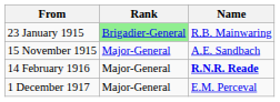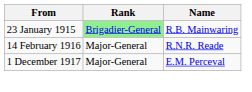 <table class="wikitable">
 <tr>
 <th>From</th>
 <th>Rank</th>
 <th>Name</th>
 </tr>
 <tr>
 <td>23 January 1915</td>
 <td style="background: lightgreen;"><a href='#'>Brigadier-General</a></td>
 <td><a href='#'>R.B. Mainwaring</a></td>
 </tr>
 <tr>
-<td>15 November 1915</td>
-<td><a href='#'>Major-General</a></td>
-<td><a href='#'>A.E. Sandbach</a></td>
-</tr>
-<tr>
 <td>14 February 1916</td>
 <td>Major-General</td>
-<td><strong><a href='#'>R.N.R. Reade</a></strong></td>
+<td><a href='#'>R.N.R. Reade</a></td>
 </tr>
 <tr>
 <td>1 December 1917</td>
 <td>Major-General</td>
 <td><a href='#'>E.M. Perceval</a></td>
 </tr>
 </table>
